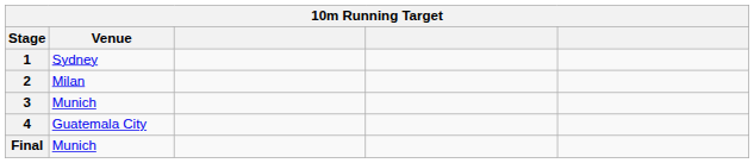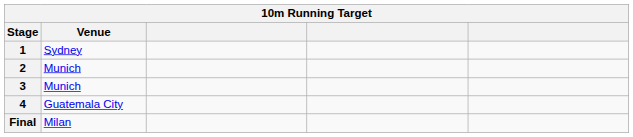 <table class="wikitable">
 <tr>
 <th colspan="5">10m Running Target</th>
 </tr>
 <tr>
 <th>Stage</th>
 <th width=140>Venue</th>
 <th width=220></th>
 <th width=220></th>
 <th width=220></th>
 </tr>
 <tr>
 <th>1</th>
 <td> <a href='#'>Sydney</a></td>
 <td></td>
 <td></td>
 <td></td>
 </tr>
 <tr>
 <th>2</th>
-<td> <a href='#'>Milan</a></td>
+<td> <a href='#'>Munich</a></td>
 <td></td>
 <td></td>
 <td></td>
 </tr>
 <tr>
 <th>3</th>
 <td> <a href='#'>Munich</a></td>
 <td></td>
 <td></td>
 <td></td>
 </tr>
 <tr>
 <th>4</th>
 <td> <a href='#'>Guatemala City</a></td>
 <td></td>
 <td></td>
 <td></td>
 </tr>
 <tr>
 <th>Final</th>
-<td> <a href='#'>Munich</a></td>
+<td> <a href='#'>Milan</a></td>
 <td></td>
 <td></td>
 <td></td>
 </tr>
 </table>
